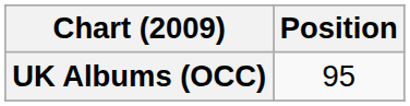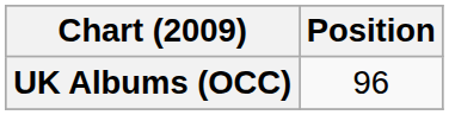 <table class="wikitable plainrowheaders" style="text-align:center">
 <tr>
 <th scope="col">Chart (2009)</th>
 <th scope="col">Position</th>
 </tr>
 <tr>
 <th scope="row">UK Albums (OCC)</th>
-<td>95</td>
+<td>96</td>
 </tr>
 </table>
